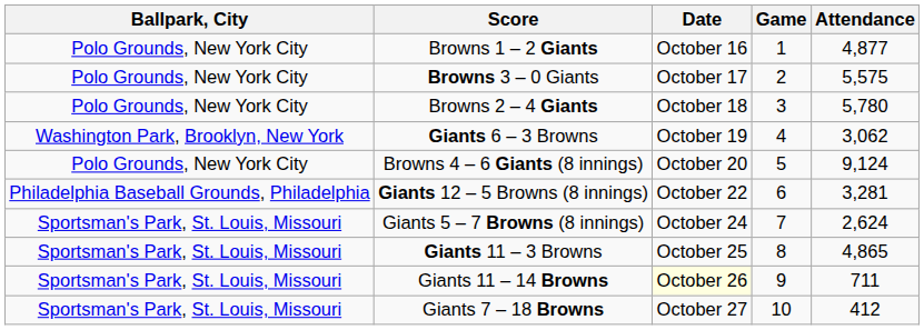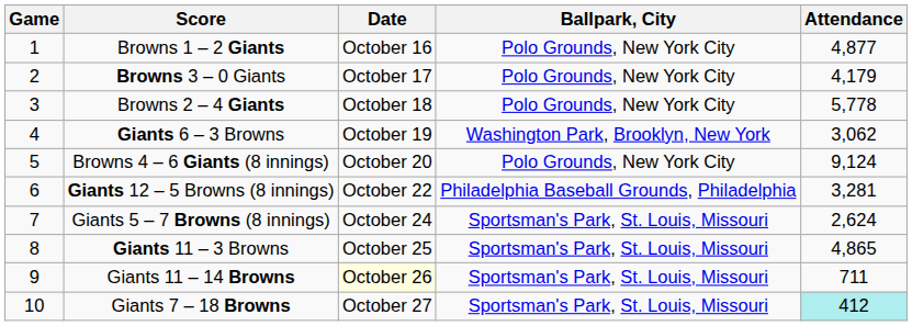 <table class="wikitable">
 <tr style="text-align:center; background:#f2f2f2;">
-<th>Ballpark, City</th>
+<th>Game</th>
 <th>Score</th>
 <th>Date</th>
-<th>Game</th>
+<th>Ballpark, City</th>
 <th>Attendance</th>
 </tr>
 <tr align=center>
-<td><a href='#'>Polo Grounds</a>, New York City</td>
+<td>1</td>
 <td>Browns 1 – 2 <strong>Giants</strong></td>
 <td>October 16</td>
-<td>1</td>
+<td><a href='#'>Polo Grounds</a>, New York City</td>
 <td>4,877</td>
 </tr>
 <tr align=center>
-<td><a href='#'>Polo Grounds</a>, New York City</td>
+<td>2</td>
 <td><strong>Browns</strong> 3 – 0 Giants</td>
 <td>October 17</td>
-<td>2</td>
-<td>5,575</td>
+<td><a href='#'>Polo Grounds</a>, New York City</td>
+<td>4,179</td>
 </tr>
 <tr align=center>
-<td><a href='#'>Polo Grounds</a>, New York City</td>
+<td>3</td>
 <td>Browns 2 – 4 <strong>Giants</strong></td>
 <td>October 18</td>
-<td>3</td>
-<td>5,780</td>
+<td><a href='#'>Polo Grounds</a>, New York City</td>
+<td>5,778</td>
 </tr>
 <tr align=center>
-<td><a href='#'>Washington Park</a>, <a href='#'>Brooklyn, New York</a></td>
+<td>4</td>
 <td><strong>Giants</strong> 6 – 3 Browns</td>
 <td>October 19</td>
-<td>4</td>
+<td><a href='#'>Washington Park</a>, <a href='#'>Brooklyn, New York</a></td>
 <td>3,062</td>
 </tr>
 <tr align=center>
-<td><a href='#'>Polo Grounds</a>, New York City</td>
+<td>5</td>
 <td>Browns 4 – 6 <strong>Giants</strong> (8 innings)</td>
 <td>October 20</td>
-<td>5</td>
+<td><a href='#'>Polo Grounds</a>, New York City</td>
 <td>9,124</td>
 </tr>
 <tr align=center>
-<td><a href='#'>Philadelphia Baseball Grounds</a>, <a href='#'>Philadelphia</a></td>
+<td>6</td>
 <td><strong>Giants</strong> 12 – 5 Browns (8 innings)</td>
 <td>October 22</td>
-<td>6</td>
+<td><a href='#'>Philadelphia Baseball Grounds</a>, <a href='#'>Philadelphia</a></td>
 <td>3,281</td>
 </tr>
 <tr align=center>
-<td><a href='#'>Sportsman's Park</a>, <a href='#'>St. Louis, Missouri</a></td>
+<td>7</td>
 <td>Giants 5 – 7 <strong>Browns</strong> (8 innings)</td>
 <td>October 24</td>
-<td>7</td>
+<td><a href='#'>Sportsman's Park</a>, <a href='#'>St. Louis, Missouri</a></td>
 <td>2,624</td>
 </tr>
 <tr align=center>
-<td><a href='#'>Sportsman's Park</a>, <a href='#'>St. Louis, Missouri</a></td>
+<td>8</td>
 <td><strong>Giants</strong> 11 – 3 Browns</td>
 <td>October 25</td>
-<td>8</td>
+<td><a href='#'>Sportsman's Park</a>, <a href='#'>St. Louis, Missouri</a></td>
 <td>4,865</td>
 </tr>
 <tr align=center>
-<td><a href='#'>Sportsman's Park</a>, <a href='#'>St. Louis, Missouri</a></td>
+<td>9</td>
 <td>Giants 11 – 14 <strong>Browns</strong></td>
 <td style="background: lightyellow;">October 26</td>
-<td>9</td>
+<td><a href='#'>Sportsman's Park</a>, <a href='#'>St. Louis, Missouri</a></td>
 <td>711</td>
 </tr>
 <tr align=center>
-<td><a href='#'>Sportsman's Park</a>, <a href='#'>St. Louis, Missouri</a></td>
+<td>10</td>
 <td>Giants 7 – 18 <strong>Browns</strong></td>
 <td>October 27</td>
-<td>10</td>
-<td>412</td>
+<td><a href='#'>Sportsman's Park</a>, <a href='#'>St. Louis, Missouri</a></td>
+<td style="background: paleturquoise;">412</td>
 </tr>
 </table>
